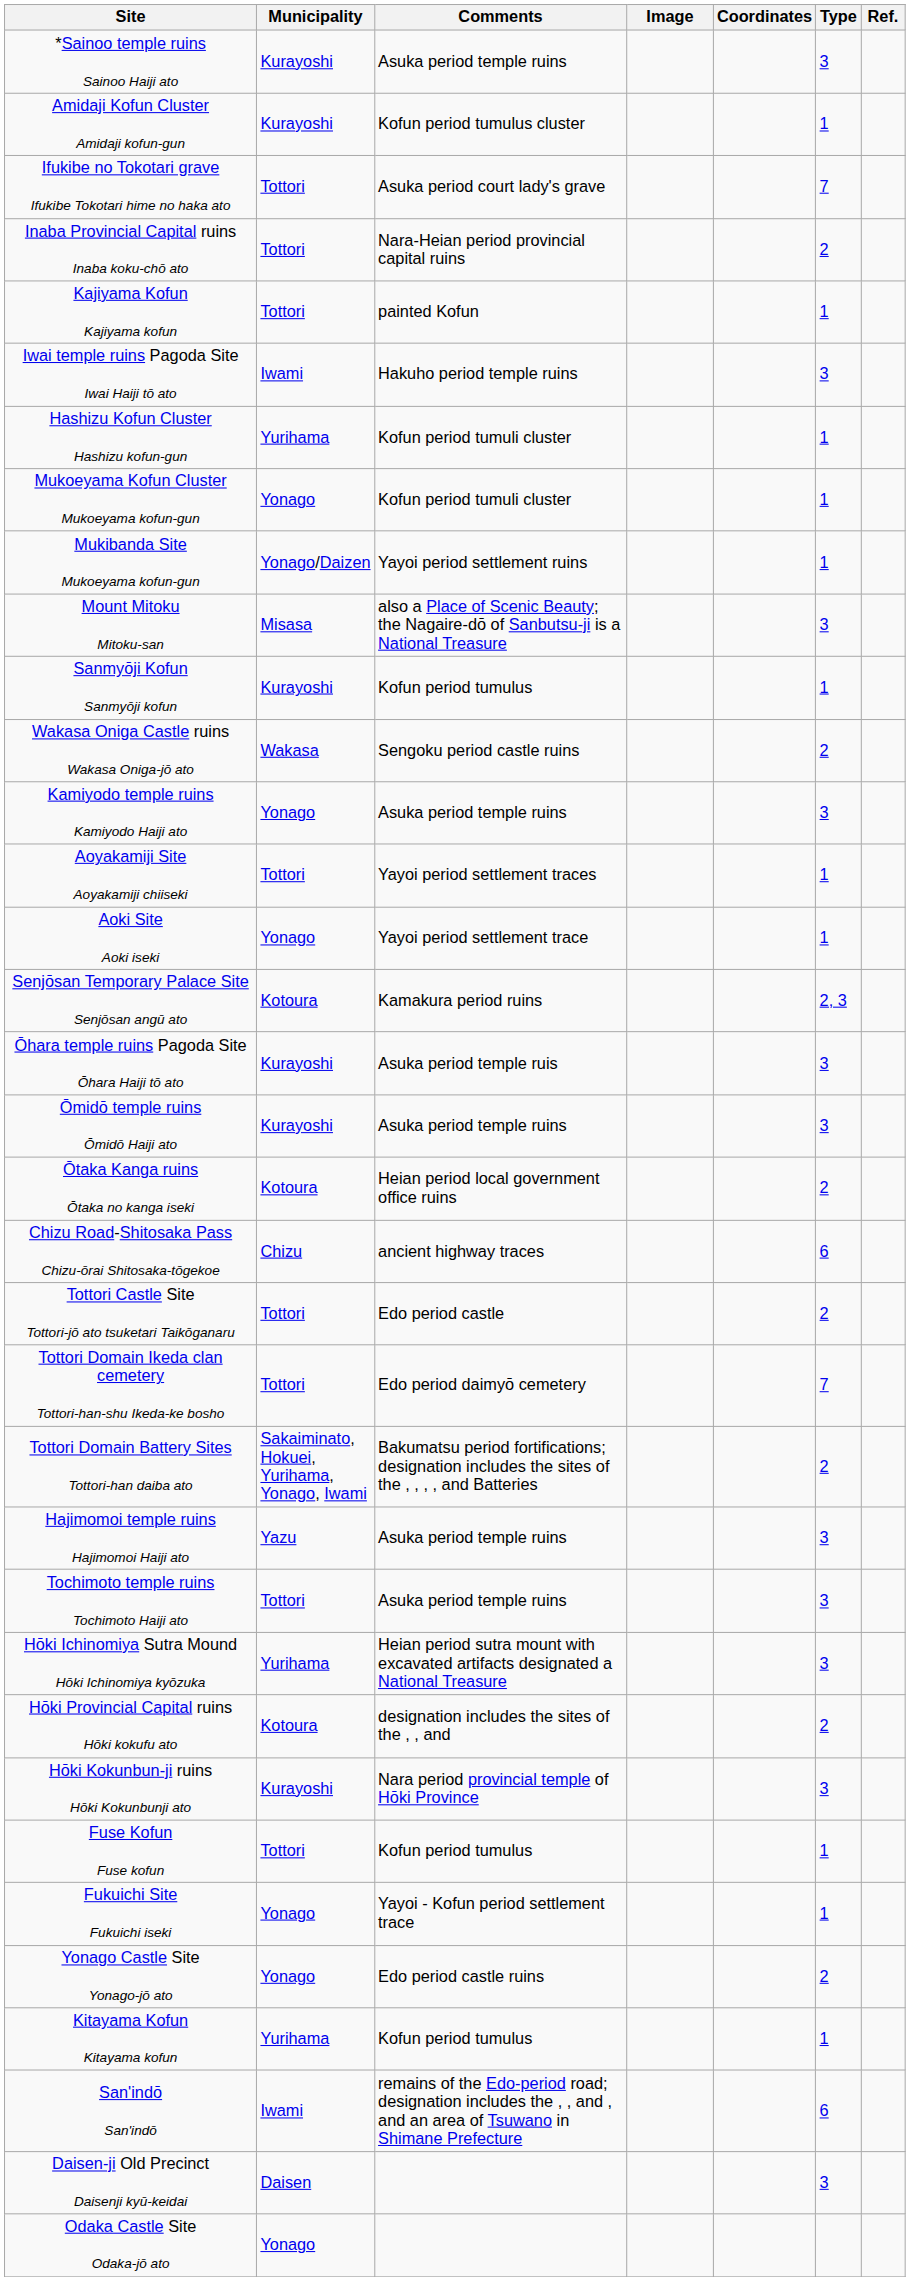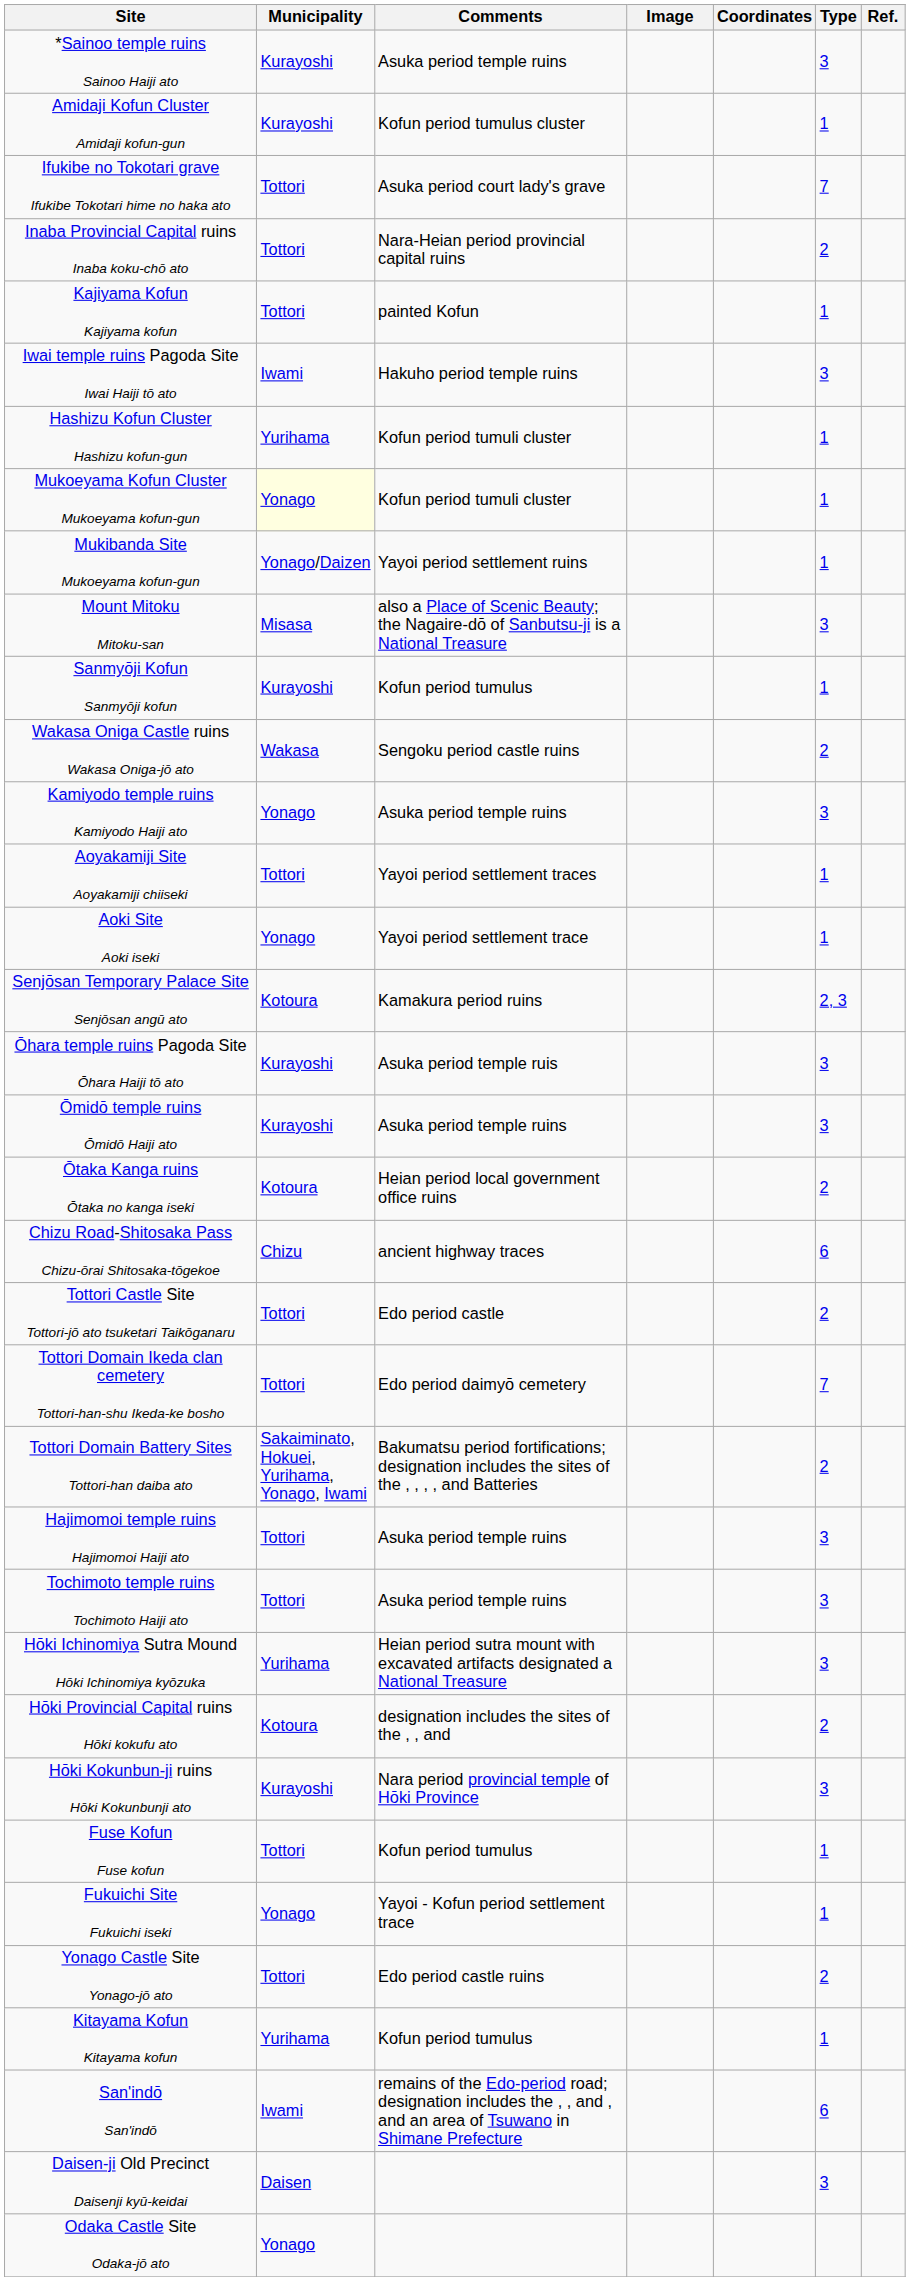 <table class="wikitable sortable"  style="width:100%;">
 <tr>
 <th width="30%" align="left">Site</th>
 <th width="10%" align="left">Municipality</th>
 <th width="30%" align="left" class="unsortable">Comments</th>
 <th width="10%" align="left"  class="unsortable">Image</th>
 <th width="10%" align="left" class="unsortable">Coordinates</th>
 <th width="5%" align="left">Type</th>
 <th width="5%" align="left"  class="unsortable">Ref.</th>
 </tr>
 <tr>
 <td align="center">*<a href='#'>Sainoo temple ruins</a><br><br><small><em>Sainoo Haiji ato</em></small></td>
 <td><a href='#'>Kurayoshi</a></td>
 <td>Asuka period temple ruins</td>
 <td></td>
 <td></td>
 <td><a href='#'>3</a></td>
 <td></td>
 </tr>
 <tr>
 <td align="center"><a href='#'>Amidaji Kofun Cluster</a><br><br><small><em>Amidaji kofun-gun</em></small></td>
 <td><a href='#'>Kurayoshi</a></td>
 <td>Kofun period tumulus cluster</td>
 <td></td>
 <td></td>
 <td><a href='#'>1</a></td>
 <td></td>
 </tr>
 <tr>
 <td align="center"><a href='#'>Ifukibe no Tokotari grave</a><br><br><small><em>Ifukibe Tokotari hime no haka ato</em></small></td>
 <td><a href='#'>Tottori</a></td>
 <td>Asuka period court lady's grave</td>
 <td></td>
 <td></td>
 <td><a href='#'>7</a></td>
 <td></td>
 </tr>
 <tr>
 <td align="center"><a href='#'>Inaba Provincial Capital</a> ruins<br><br><small><em>Inaba koku-chō ato</em></small></td>
 <td><a href='#'>Tottori</a></td>
 <td>Nara-Heian period provincial capital ruins</td>
 <td></td>
 <td></td>
 <td><a href='#'>2</a></td>
 <td></td>
 </tr>
 <tr>
 <td align="center"><a href='#'>Kajiyama Kofun</a><br><br><small><em>Kajiyama kofun</em></small></td>
 <td><a href='#'>Tottori</a></td>
 <td>painted Kofun</td>
 <td></td>
 <td></td>
 <td><a href='#'>1</a></td>
 <td></td>
 </tr>
 <tr>
 <td align="center"><a href='#'>Iwai temple ruins</a> Pagoda Site<br><br><small><em>Iwai Haiji tō ato</em></small></td>
 <td><a href='#'>Iwami</a></td>
 <td>Hakuho  period temple ruins</td>
 <td></td>
 <td></td>
 <td><a href='#'>3</a></td>
 <td></td>
 </tr>
 <tr>
 <td align="center"><a href='#'>Hashizu Kofun Cluster</a><br><br><small><em>Hashizu kofun-gun</em></small></td>
 <td><a href='#'>Yurihama</a></td>
 <td>Kofun period tumuli cluster</td>
 <td></td>
 <td></td>
 <td><a href='#'>1</a></td>
 <td></td>
 </tr>
 <tr>
 <td align="center"><a href='#'>Mukoeyama Kofun Cluster</a><br><br><small><em>Mukoeyama kofun-gun</em></small></td>
-<td><a href='#'>Yonago</a></td>
+<td style="background: lightyellow;"><a href='#'>Yonago</a></td>
 <td>Kofun period tumuli cluster</td>
 <td></td>
 <td></td>
 <td><a href='#'>1</a></td>
 <td></td>
 </tr>
 <tr>
 <td align="center"><a href='#'>Mukibanda Site</a><br><br><small><em>Mukoeyama kofun-gun</em></small></td>
 <td><a href='#'>Yonago</a>/<a href='#'>Daizen</a></td>
 <td>Yayoi period settlement ruins</td>
 <td></td>
 <td></td>
 <td><a href='#'>1</a></td>
 <td></td>
 </tr>
 <tr>
 <td align="center"><a href='#'>Mount Mitoku</a><br><br><small><em>Mitoku-san</em></small></td>
 <td><a href='#'>Misasa</a></td>
 <td>also a <a href='#'>Place of Scenic Beauty</a>; the Nagaire-dō of <a href='#'>Sanbutsu-ji</a> is a <a href='#'>National Treasure</a></td>
 <td></td>
 <td></td>
 <td><a href='#'>3</a></td>
 <td></td>
 </tr>
 <tr>
 <td align="center"><a href='#'>Sanmyōji Kofun</a><br><br><small><em>Sanmyōji kofun</em></small></td>
 <td><a href='#'>Kurayoshi</a></td>
 <td>Kofun period tumulus</td>
 <td></td>
 <td></td>
 <td><a href='#'>1</a></td>
 <td></td>
 </tr>
 <tr>
 <td align="center"><a href='#'>Wakasa Oniga Castle</a> ruins<br><br><small><em>Wakasa Oniga-jō ato</em></small></td>
 <td><a href='#'>Wakasa</a></td>
 <td>Sengoku period castle ruins</td>
 <td></td>
 <td></td>
 <td><a href='#'>2</a></td>
 <td></td>
 </tr>
 <tr>
 <td align="center"><a href='#'>Kamiyodo temple ruins</a><br><br><small><em>Kamiyodo Haiji ato</em></small></td>
 <td><a href='#'>Yonago</a></td>
 <td>Asuka period temple ruins</td>
 <td></td>
 <td></td>
 <td><a href='#'>3</a></td>
 <td></td>
 </tr>
 <tr>
 <td align="center"><a href='#'>Aoyakamiji Site</a><br><br><small><em>Aoyakamiji chiiseki</em></small></td>
 <td><a href='#'>Tottori</a></td>
 <td>Yayoi period settlement traces</td>
 <td></td>
 <td></td>
 <td><a href='#'>1</a></td>
 <td></td>
 </tr>
 <tr>
 <td align="center"><a href='#'>Aoki Site</a><br><br><small><em>Aoki iseki</em></small></td>
 <td><a href='#'>Yonago</a></td>
 <td>Yayoi period settlement trace</td>
 <td></td>
 <td></td>
 <td><a href='#'>1</a></td>
 <td></td>
 </tr>
 <tr>
 <td align="center"><a href='#'>Senjōsan Temporary Palace Site</a><br><br><small><em>Senjōsan angū ato</em></small></td>
 <td><a href='#'>Kotoura</a></td>
 <td>Kamakura period ruins</td>
 <td></td>
 <td></td>
 <td><a href='#'>2, 3</a></td>
 <td></td>
 </tr>
 <tr>
 <td align="center"><a href='#'>Ōhara temple ruins</a> Pagoda Site<br><br><small><em>Ōhara Haiji tō ato</em></small></td>
 <td><a href='#'>Kurayoshi</a></td>
 <td>Asuka period temple ruis</td>
 <td></td>
 <td></td>
 <td><a href='#'>3</a></td>
 <td></td>
 </tr>
 <tr>
 <td align="center"><a href='#'>Ōmidō temple ruins</a><br><br><small><em>Ōmidō Haiji ato</em></small></td>
 <td><a href='#'>Kurayoshi</a></td>
 <td>Asuka period temple ruins</td>
 <td></td>
 <td></td>
 <td><a href='#'>3</a></td>
 <td></td>
 </tr>
 <tr>
 <td align="center"><a href='#'>Ōtaka Kanga ruins</a><br><br><small><em>Ōtaka no kanga iseki</em></small></td>
 <td><a href='#'>Kotoura</a></td>
 <td>Heian period local government office ruins</td>
 <td></td>
 <td></td>
 <td><a href='#'>2</a></td>
 <td></td>
 </tr>
 <tr>
 <td align="center"><a href='#'>Chizu Road</a>-<a href='#'>Shitosaka Pass</a><br><br><small><em>Chizu-ōrai Shitosaka-tōgekoe</em></small></td>
 <td><a href='#'>Chizu</a></td>
 <td>ancient highway traces</td>
 <td></td>
 <td></td>
 <td><a href='#'>6</a></td>
 <td></td>
 </tr>
 <tr>
 <td align="center"><a href='#'>Tottori Castle</a> Site<br><br><small><em>Tottori-jō ato tsuketari Taikōganaru</em></small></td>
 <td><a href='#'>Tottori</a></td>
 <td>Edo period castle</td>
 <td></td>
 <td></td>
 <td><a href='#'>2</a></td>
 <td></td>
 </tr>
 <tr>
 <td align="center"><a href='#'>Tottori Domain Ikeda clan cemetery</a><br><br><small><em>Tottori-han-shu Ikeda-ke bosho</em></small></td>
 <td><a href='#'>Tottori</a></td>
 <td>Edo period daimyō cemetery</td>
 <td></td>
 <td></td>
 <td><a href='#'>7</a></td>
 <td></td>
 </tr>
 <tr>
 <td align="center"><a href='#'>Tottori Domain Battery Sites</a><br><br><small><em>Tottori-han daiba ato</em></small></td>
 <td><a href='#'>Sakaiminato</a>, <a href='#'>Hokuei</a>, <a href='#'>Yurihama</a>, <a href='#'>Yonago</a>, <a href='#'>Iwami</a></td>
 <td>Bakumatsu period fortifications; designation includes the sites of the , , , , and  Batteries</td>
 <td></td>
 <td></td>
 <td><a href='#'>2</a></td>
 <td></td>
 </tr>
 <tr>
 <td align="center"><a href='#'>Hajimomoi temple ruins</a><br><br><small><em>Hajimomoi Haiji ato</em></small></td>
-<td><a href='#'>Yazu</a></td>
+<td><a href='#'>Tottori</a></td>
 <td>Asuka period temple ruins</td>
 <td></td>
 <td></td>
 <td><a href='#'>3</a></td>
 <td></td>
 </tr>
 <tr>
 <td align="center"><a href='#'>Tochimoto temple ruins</a><br><br><small><em>Tochimoto Haiji ato</em></small></td>
 <td><a href='#'>Tottori</a></td>
 <td>Asuka period temple ruins</td>
 <td></td>
 <td></td>
 <td><a href='#'>3</a></td>
 <td></td>
 </tr>
 <tr>
 <td align="center"><a href='#'>Hōki Ichinomiya</a> Sutra Mound<br><br><small><em>Hōki Ichinomiya kyōzuka</em></small></td>
 <td><a href='#'>Yurihama</a></td>
 <td>Heian period sutra mount with excavated artifacts designated a <a href='#'>National Treasure</a></td>
 <td></td>
 <td></td>
 <td><a href='#'>3</a></td>
 <td></td>
 </tr>
 <tr>
 <td align="center"><a href='#'>Hōki Provincial Capital</a> ruins<br><br><small><em>Hōki kokufu ato</em></small></td>
 <td><a href='#'>Kotoura</a></td>
 <td>designation includes the sites of the , , and </td>
 <td></td>
 <td></td>
 <td><a href='#'>2</a></td>
 <td></td>
 </tr>
 <tr>
 <td align="center"><a href='#'>Hōki Kokunbun-ji</a> ruins<br><br><small><em>Hōki Kokunbunji ato</em></small></td>
 <td><a href='#'>Kurayoshi</a></td>
 <td>Nara period <a href='#'>provincial temple</a> of <a href='#'>Hōki Province</a></td>
 <td></td>
 <td></td>
 <td><a href='#'>3</a></td>
 <td></td>
 </tr>
 <tr>
 <td align="center"><a href='#'>Fuse Kofun</a><br><br><small><em>Fuse kofun</em></small></td>
 <td><a href='#'>Tottori</a></td>
 <td>Kofun period tumulus</td>
 <td></td>
 <td></td>
 <td><a href='#'>1</a></td>
 <td></td>
 </tr>
 <tr>
 <td align="center"><a href='#'>Fukuichi Site</a><br><br><small><em>Fukuichi iseki</em></small></td>
 <td><a href='#'>Yonago</a></td>
 <td>Yayoi - Kofun period settlement trace</td>
 <td></td>
 <td></td>
 <td><a href='#'>1</a></td>
 <td></td>
 </tr>
 <tr>
 <td align="center"><a href='#'>Yonago Castle</a> Site<br><br><small><em>Yonago-jō ato</em></small></td>
-<td><a href='#'>Yonago</a></td>
+<td><a href='#'>Tottori</a></td>
 <td>Edo period castle ruins</td>
 <td></td>
 <td></td>
 <td><a href='#'>2</a></td>
 <td></td>
 </tr>
 <tr>
 <td align="center"><a href='#'>Kitayama Kofun</a><br><br><small><em>Kitayama kofun</em></small></td>
 <td><a href='#'>Yurihama</a></td>
 <td>Kofun period tumulus</td>
 <td></td>
 <td></td>
 <td><a href='#'>1</a></td>
 <td></td>
 </tr>
 <tr>
 <td align="center"><a href='#'>San'indō</a><br><br><small><em>San'indō</em></small></td>
 <td><a href='#'>Iwami</a></td>
 <td>remains of the <a href='#'>Edo-period</a> road; designation includes the , , and , and an area of <a href='#'>Tsuwano</a> in <a href='#'>Shimane Prefecture</a></td>
 <td></td>
 <td></td>
 <td><a href='#'>6</a></td>
 <td></td>
 </tr>
 <tr>
 <td align="center"><a href='#'>Daisen-ji</a> Old Precinct<br><br><small><em>Daisenji kyū-keidai</em></small></td>
 <td><a href='#'>Daisen</a></td>
 <td></td>
 <td></td>
 <td></td>
 <td><a href='#'>3</a></td>
 <td></td>
 </tr>
 <tr>
 <td align="center"><a href='#'>Odaka Castle</a> Site<br><br><small><em>Odaka-jō ato</em></small></td>
 <td><a href='#'>Yonago</a></td>
 <td></td>
 <td></td>
 <td></td>
 <td></td>
 <td></td>
 </tr>
 <tr>
 </tr>
 </table>
